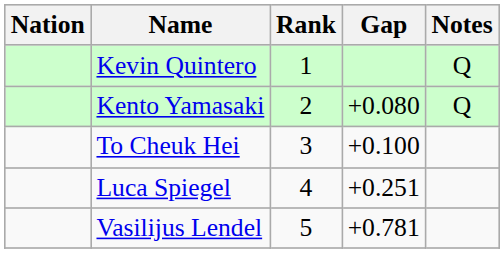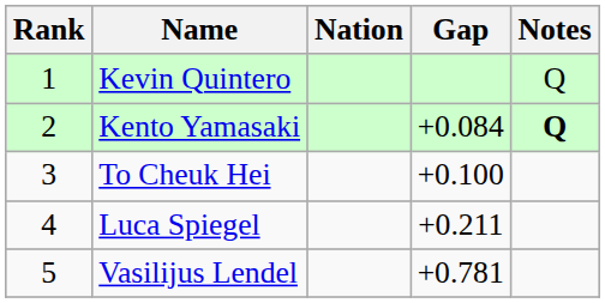 <table class="wikitable sortable" style="text-align:center">
 <tr>
+<th>Rank</th>
+<th>Name</th>
 <th>Nation</th>
-<th>Name</th>
-<th>Rank</th>
 <th>Gap</th>
 <th>Notes</th>
 </tr>
 <tr bgcolor=ccffcc>
+<td>1</td>
+<td align=left><a href='#'>Kevin Quintero</a></td>
 <td align=left></td>
-<td align=left><a href='#'>Kevin Quintero</a></td>
-<td>1</td>
 <td></td>
 <td>Q</td>
 </tr>
 <tr bgcolor=ccffcc>
+<td>2</td>
+<td align=left><a href='#'>Kento Yamasaki</a></td>
 <td align=left></td>
-<td align=left><a href='#'>Kento Yamasaki</a></td>
-<td>2</td>
-<td>+0.080</td>
-<td>Q</td>
+<td>+0.084</td>
+<td><strong>Q</strong></td>
 </tr>
 <tr>
+<td>3</td>
+<td align=left><a href='#'>To Cheuk Hei</a></td>
 <td align=left></td>
-<td align=left><a href='#'>To Cheuk Hei</a></td>
-<td>3</td>
 <td>+0.100</td>
 <td></td>
 </tr>
 <tr>
+<td>4</td>
+<td align=left><a href='#'>Luca Spiegel</a></td>
 <td align=left></td>
-<td align=left><a href='#'>Luca Spiegel</a></td>
-<td>4</td>
-<td>+0.251</td>
+<td>+0.211</td>
 <td></td>
 </tr>
 <tr>
+<td>5</td>
+<td align=left><a href='#'>Vasilijus Lendel</a></td>
 <td align=left></td>
-<td align=left><a href='#'>Vasilijus Lendel</a></td>
-<td>5</td>
 <td>+0.781</td>
 <td></td>
 </tr>
 </table>
